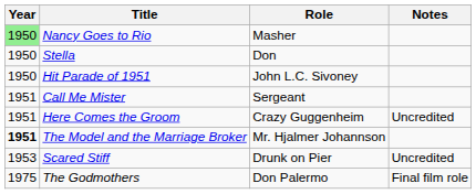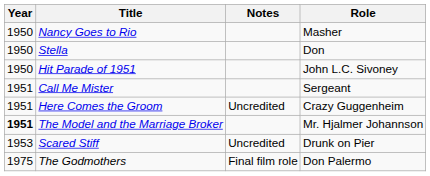 <table class="wikitable">
 <tr>
 <th>Year</th>
 <th>Title</th>
+<th>Notes</th>
 <th>Role</th>
-<th>Notes</th>
 </tr>
 <tr>
-<td style="background: lightgreen;">1950</td>
+<td>1950</td>
 <td><em><a href='#'>Nancy Goes to Rio</a></em></td>
+<td></td>
 <td>Masher</td>
-<td></td>
 </tr>
 <tr>
 <td>1950</td>
 <td><em><a href='#'>Stella</a></em></td>
+<td></td>
 <td>Don</td>
-<td></td>
 </tr>
 <tr>
 <td>1950</td>
 <td><em><a href='#'>Hit Parade of 1951</a></em></td>
+<td></td>
 <td>John L.C. Sivoney</td>
-<td></td>
 </tr>
 <tr>
 <td>1951</td>
 <td><em><a href='#'>Call Me Mister</a></em></td>
+<td></td>
 <td>Sergeant</td>
-<td></td>
 </tr>
 <tr>
 <td>1951</td>
 <td><em><a href='#'>Here Comes the Groom</a></em></td>
+<td>Uncredited</td>
 <td>Crazy Guggenheim</td>
-<td>Uncredited</td>
 </tr>
 <tr>
 <td><strong>1951</strong></td>
 <td><em><a href='#'>The Model and the Marriage Broker</a></em></td>
+<td></td>
 <td>Mr. Hjalmer Johannson</td>
-<td></td>
 </tr>
 <tr>
 <td>1953</td>
 <td><em><a href='#'>Scared Stiff</a></em></td>
+<td>Uncredited</td>
 <td>Drunk on Pier</td>
-<td>Uncredited</td>
 </tr>
 <tr>
 <td>1975</td>
 <td><em>The Godmothers</em></td>
+<td>Final film role</td>
 <td>Don Palermo</td>
-<td>Final film role</td>
 </tr>
 </table>
